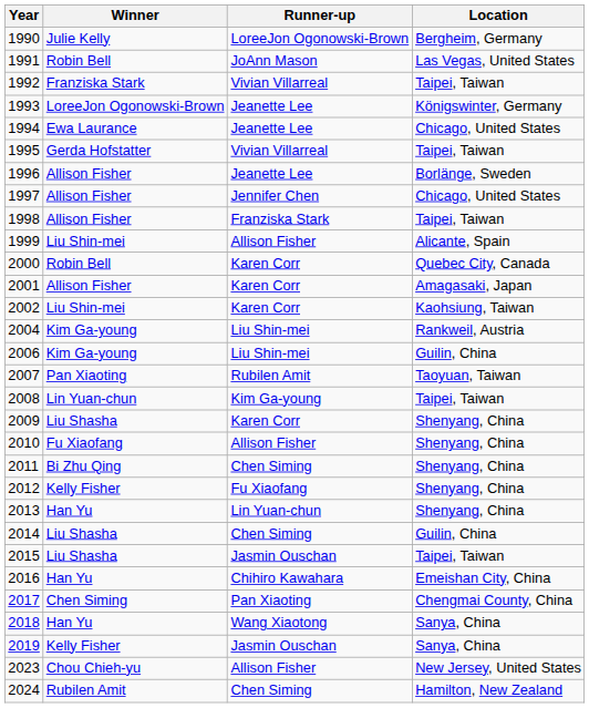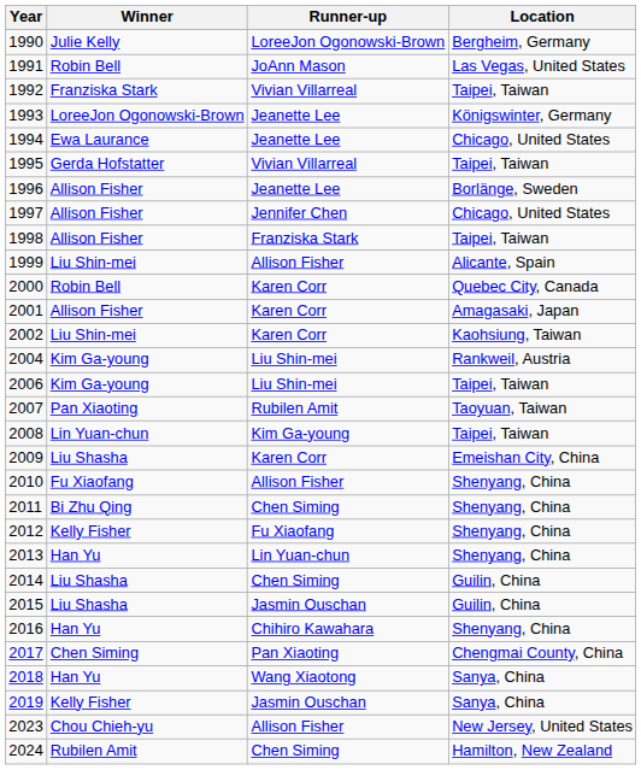 <table class="wikitable sortable">
 <tr bgcolor="#efefef">
 <th>Year</th>
 <th>Winner</th>
 <th>Runner-up</th>
 <th>Location</th>
 </tr>
 <tr>
 <td>1990</td>
 <td> <a href='#'>Julie Kelly</a></td>
 <td> <a href='#'>LoreeJon Ogonowski-Brown</a></td>
 <td><a href='#'>Bergheim</a>, Germany</td>
 </tr>
 <tr>
 <td>1991</td>
 <td> <a href='#'>Robin Bell</a> </td>
 <td> <a href='#'>JoAnn  Mason</a></td>
 <td><a href='#'>Las Vegas</a>, United States</td>
 </tr>
 <tr>
 <td>1992</td>
 <td> <a href='#'>Franziska Stark</a></td>
 <td> <a href='#'>Vivian Villarreal</a></td>
 <td><a href='#'>Taipei</a>, Taiwan</td>
 </tr>
 <tr>
 <td>1993</td>
 <td> <a href='#'>LoreeJon Ogonowski-Brown</a></td>
 <td> <a href='#'>Jeanette Lee</a></td>
 <td><a href='#'>Königswinter</a>, Germany</td>
 </tr>
 <tr>
 <td>1994</td>
 <td> <a href='#'>Ewa Laurance</a></td>
 <td> <a href='#'>Jeanette Lee</a></td>
 <td><a href='#'>Chicago</a>, United States</td>
 </tr>
 <tr>
 <td>1995</td>
 <td> <a href='#'>Gerda Hofstatter</a></td>
 <td> <a href='#'>Vivian Villarreal</a></td>
 <td><a href='#'>Taipei</a>, Taiwan</td>
 </tr>
 <tr>
 <td>1996</td>
 <td> <a href='#'>Allison Fisher</a></td>
 <td> <a href='#'>Jeanette Lee</a></td>
 <td><a href='#'>Borlänge</a>, Sweden</td>
 </tr>
 <tr>
 <td>1997</td>
 <td> <a href='#'>Allison Fisher</a> </td>
 <td> <a href='#'>Jennifer Chen</a></td>
 <td><a href='#'>Chicago</a>, United States</td>
 </tr>
 <tr>
 <td>1998</td>
 <td> <a href='#'>Allison Fisher</a> </td>
 <td> <a href='#'>Franziska Stark</a></td>
 <td><a href='#'>Taipei</a>, Taiwan</td>
 </tr>
 <tr>
 <td>1999</td>
 <td> <a href='#'>Liu Shin-mei</a></td>
 <td> <a href='#'>Allison Fisher</a></td>
 <td><a href='#'>Alicante</a>, Spain</td>
 </tr>
 <tr>
 <td>2000</td>
 <td> <a href='#'>Robin Bell</a></td>
 <td> <a href='#'>Karen Corr</a></td>
 <td><a href='#'>Quebec City</a>, Canada</td>
 </tr>
 <tr>
 <td>2001</td>
 <td> <a href='#'>Allison Fisher</a> </td>
 <td> <a href='#'>Karen Corr</a></td>
 <td><a href='#'>Amagasaki</a>, Japan</td>
 </tr>
 <tr>
 <td>2002</td>
 <td> <a href='#'>Liu Shin-mei</a> </td>
 <td> <a href='#'>Karen Corr</a></td>
 <td><a href='#'>Kaohsiung</a>, Taiwan</td>
 </tr>
 <tr>
 <td>2004</td>
 <td> <a href='#'>Kim Ga-young</a></td>
 <td> <a href='#'>Liu Shin-mei</a></td>
 <td><a href='#'>Rankweil</a>, Austria</td>
 </tr>
 <tr>
 <td>2006</td>
 <td> <a href='#'>Kim Ga-young</a> </td>
 <td> <a href='#'>Liu Shin-mei</a></td>
-<td><a href='#'>Guilin</a>, China</td>
+<td><a href='#'>Taipei</a>, Taiwan</td>
 </tr>
 <tr>
 <td>2007</td>
 <td> <a href='#'>Pan Xiaoting</a></td>
 <td> <a href='#'>Rubilen Amit</a></td>
 <td><a href='#'>Taoyuan</a>, Taiwan</td>
 </tr>
 <tr>
 <td>2008</td>
 <td> <a href='#'>Lin Yuan-chun</a></td>
 <td> <a href='#'>Kim Ga-young</a></td>
 <td><a href='#'>Taipei</a>, Taiwan</td>
 </tr>
 <tr>
 <td>2009</td>
 <td> <a href='#'>Liu Shasha</a></td>
 <td> <a href='#'>Karen Corr</a></td>
-<td><a href='#'>Shenyang</a>, China</td>
+<td><a href='#'>Emeishan City</a>, China</td>
 </tr>
 <tr>
 <td>2010</td>
 <td> <a href='#'>Fu Xiaofang</a></td>
 <td> <a href='#'>Allison Fisher</a></td>
 <td><a href='#'>Shenyang</a>, China</td>
 </tr>
 <tr>
 <td>2011</td>
 <td> <a href='#'>Bi Zhu Qing</a></td>
 <td> <a href='#'>Chen Siming</a></td>
 <td><a href='#'>Shenyang</a>, China</td>
 </tr>
 <tr>
 <td>2012</td>
 <td> <a href='#'>Kelly Fisher</a></td>
 <td> <a href='#'>Fu Xiaofang</a></td>
 <td><a href='#'>Shenyang</a>, China</td>
 </tr>
 <tr>
 <td>2013</td>
 <td> <a href='#'>Han Yu</a></td>
 <td> <a href='#'>Lin Yuan-chun</a></td>
 <td><a href='#'>Shenyang</a>, China</td>
 </tr>
 <tr>
 <td>2014</td>
 <td> <a href='#'>Liu Shasha</a> </td>
 <td> <a href='#'>Chen Siming</a></td>
 <td><a href='#'>Guilin</a>, China</td>
 </tr>
 <tr>
 <td>2015</td>
 <td> <a href='#'>Liu Shasha</a> </td>
 <td> <a href='#'>Jasmin Ouschan</a></td>
-<td><a href='#'>Taipei</a>, Taiwan</td>
+<td><a href='#'>Guilin</a>, China</td>
 </tr>
 <tr>
 <td>2016</td>
 <td> <a href='#'>Han Yu</a> </td>
 <td> <a href='#'>Chihiro Kawahara</a></td>
-<td><a href='#'>Emeishan City</a>, China</td>
+<td><a href='#'>Shenyang</a>, China</td>
 </tr>
 <tr>
 <td><a href='#'>2017</a></td>
 <td> <a href='#'>Chen Siming</a></td>
 <td> <a href='#'>Pan Xiaoting</a></td>
 <td><a href='#'>Chengmai County</a>, China</td>
 </tr>
 <tr>
 <td><a href='#'>2018</a></td>
 <td> <a href='#'>Han Yu</a> </td>
 <td> <a href='#'>Wang Xiaotong</a></td>
 <td><a href='#'>Sanya</a>, China</td>
 </tr>
 <tr>
 <td><a href='#'>2019</a></td>
 <td> <a href='#'>Kelly Fisher</a> </td>
 <td> <a href='#'>Jasmin Ouschan</a></td>
 <td><a href='#'>Sanya</a>, China</td>
 </tr>
 <tr>
 <td>2023</td>
 <td> <a href='#'>Chou Chieh-yu</a></td>
 <td> <a href='#'>Allison Fisher</a></td>
 <td><a href='#'>New Jersey</a>, United States</td>
 </tr>
 <tr>
 <td>2024</td>
 <td> <a href='#'>Rubilen Amit</a></td>
 <td> <a href='#'>Chen Siming</a></td>
 <td><a href='#'>Hamilton</a>, <a href='#'>New Zealand</a></td>
 </tr>
 </table>
